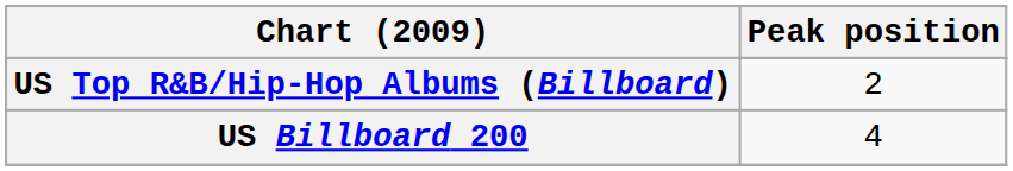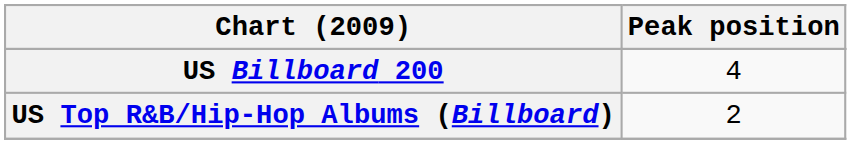 <table class="wikitable sortable plainrowheaders" style="text-align:center">
 <tr>
 <th scope="col">Chart (2009)</th>
 <th scope="col">Peak position</th>
 </tr>
 <tr>
 </tr>
 <tr>
+<th scope="row">US <a href='#'><em>Billboard</em> 200</a></th>
+<td>4</td>
+</tr>
+<tr>
 <th scope="row">US <a href='#'>Top R&B/Hip-Hop Albums</a> (<em><a href='#'>Billboard</a></em>)</th>
 <td>2</td>
 </tr>
 <tr>
-<th scope="row">US <a href='#'><em>Billboard</em> 200</a></th>
-<td>4</td>
-</tr>
-<tr>
 </tr>
 </table>
